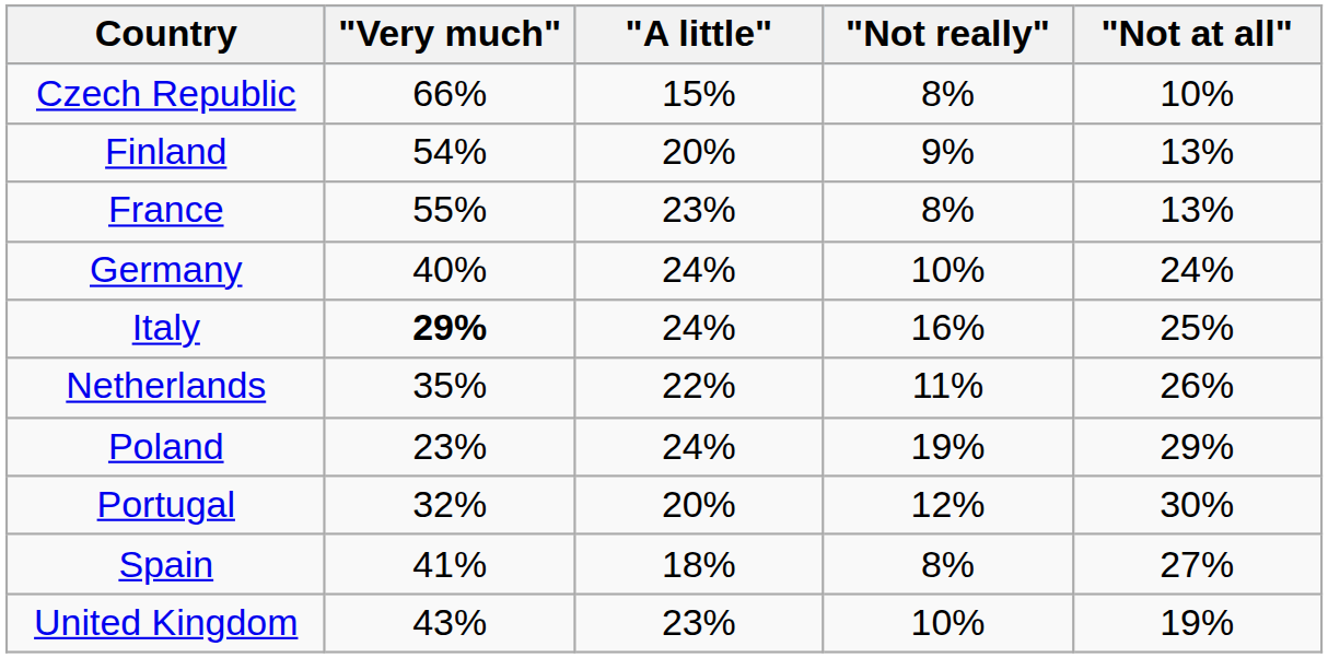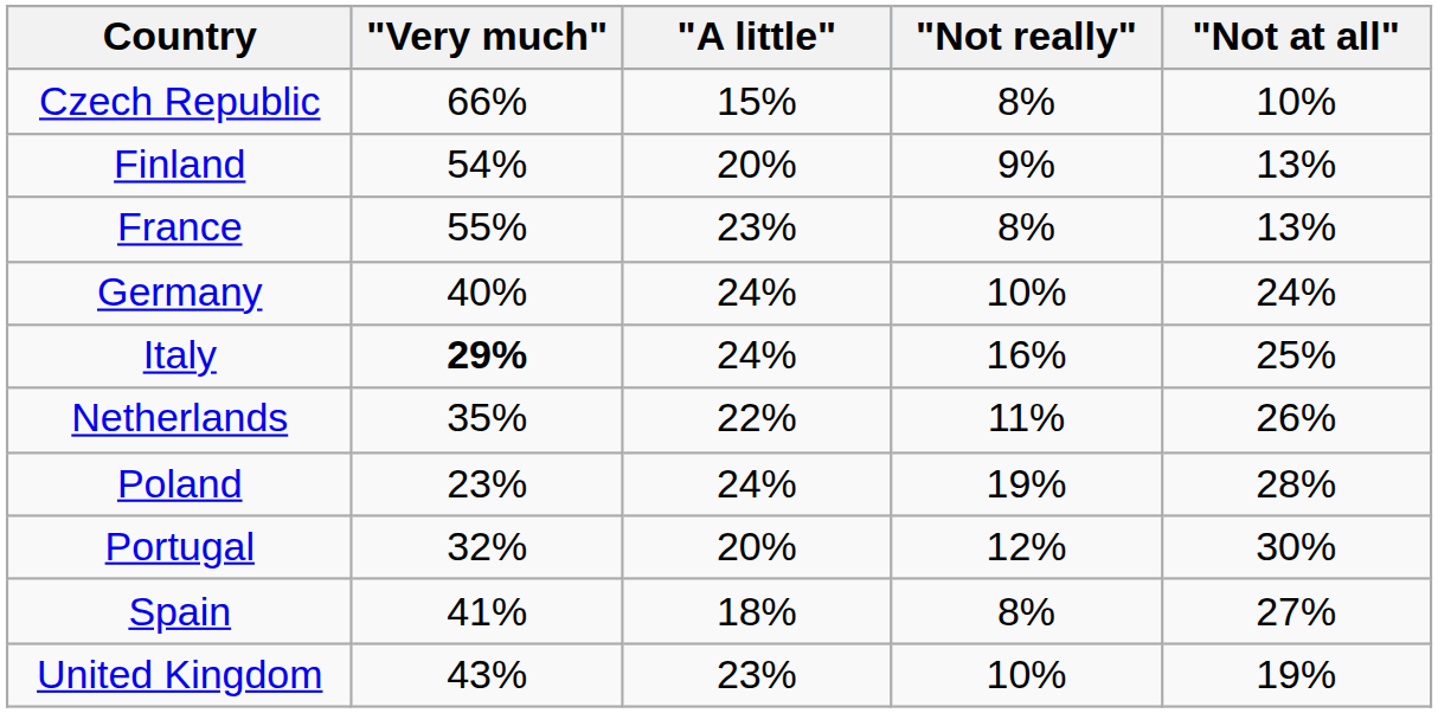 <table class="wikitable" style="margin:1em auto; text-align:center" align="center">
 <tr style="background-color: #a0d0ff;">
 <th width=130>Country</th>
 <th width=100>"Very much"</th>
 <th width=100>"A little"</th>
 <th width=100>"Not really"</th>
 <th width=100>"Not at all"</th>
 </tr>
 <tr>
 <td><a href='#'>Czech Republic</a></td>
 <td>66%</td>
 <td>15%</td>
 <td>8%</td>
 <td>10%</td>
 </tr>
 <tr>
 <td><a href='#'>Finland</a></td>
 <td>54%</td>
 <td>20%</td>
 <td>9%</td>
 <td>13%</td>
 </tr>
 <tr>
 <td><a href='#'>France</a></td>
 <td>55%</td>
 <td>23%</td>
 <td>8%</td>
 <td>13%</td>
 </tr>
 <tr>
 <td><a href='#'>Germany</a></td>
 <td>40%</td>
 <td>24%</td>
 <td>10%</td>
 <td>24%</td>
 </tr>
 <tr>
 <td><a href='#'>Italy</a></td>
 <td><strong>29%</strong></td>
 <td>24%</td>
 <td>16%</td>
 <td>25%</td>
 </tr>
 <tr>
 <td><a href='#'>Netherlands</a></td>
 <td>35%</td>
 <td>22%</td>
 <td>11%</td>
 <td>26%</td>
 </tr>
 <tr>
 <td><a href='#'>Poland</a></td>
 <td>23%</td>
 <td>24%</td>
 <td>19%</td>
-<td>29%</td>
+<td>28%</td>
 </tr>
 <tr>
 <td><a href='#'>Portugal</a></td>
 <td>32%</td>
 <td>20%</td>
 <td>12%</td>
 <td>30%</td>
 </tr>
 <tr>
 <td><a href='#'>Spain</a></td>
 <td>41%</td>
 <td>18%</td>
 <td>8%</td>
 <td>27%</td>
 </tr>
 <tr>
 <td><a href='#'>United Kingdom</a></td>
 <td>43%</td>
 <td>23%</td>
 <td>10%</td>
 <td>19%</td>
 </tr>
 </table>
